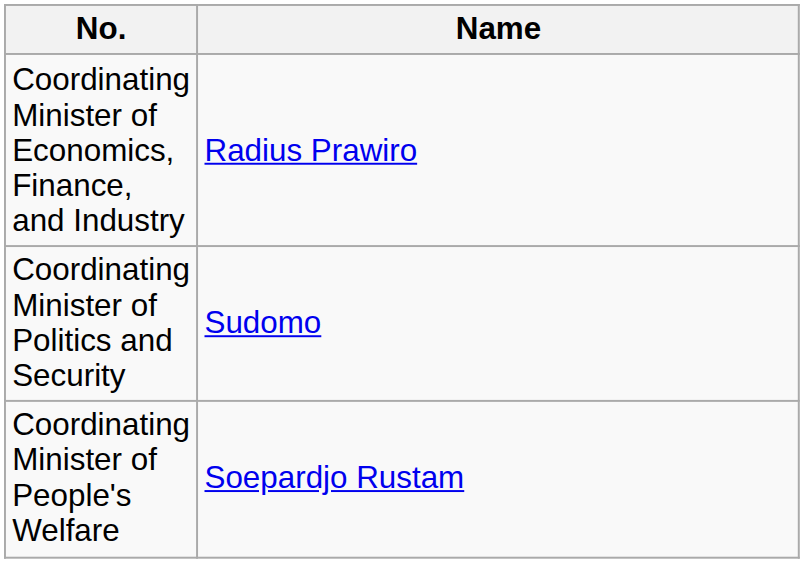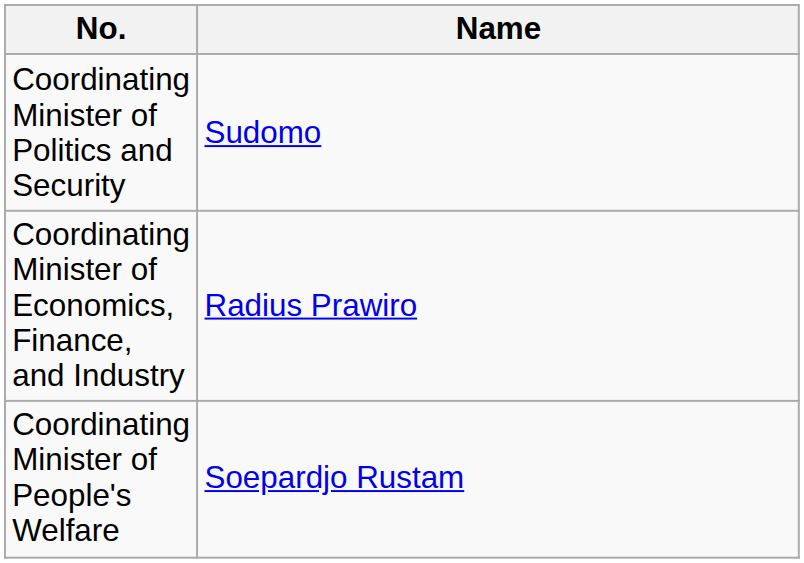 <table class="wikitable">
 <tr>
 <th width="25">No.</th>
 <th width="300">Name</th>
 </tr>
 <tr>
+<td>Coordinating Minister of Politics and Security</td>
+<td><a href='#'>Sudomo</a></td>
+</tr>
+<tr>
 <td>Coordinating Minister of Economics, Finance, and Industry</td>
 <td><a href='#'>Radius Prawiro</a></td>
-</tr>
-<tr>
-<td>Coordinating Minister of Politics and Security</td>
-<td><a href='#'>Sudomo</a></td>
 </tr>
 <tr>
 <td>Coordinating Minister of People's Welfare</td>
 <td><a href='#'>Soepardjo Rustam</a></td>
 </tr>
 </table>
